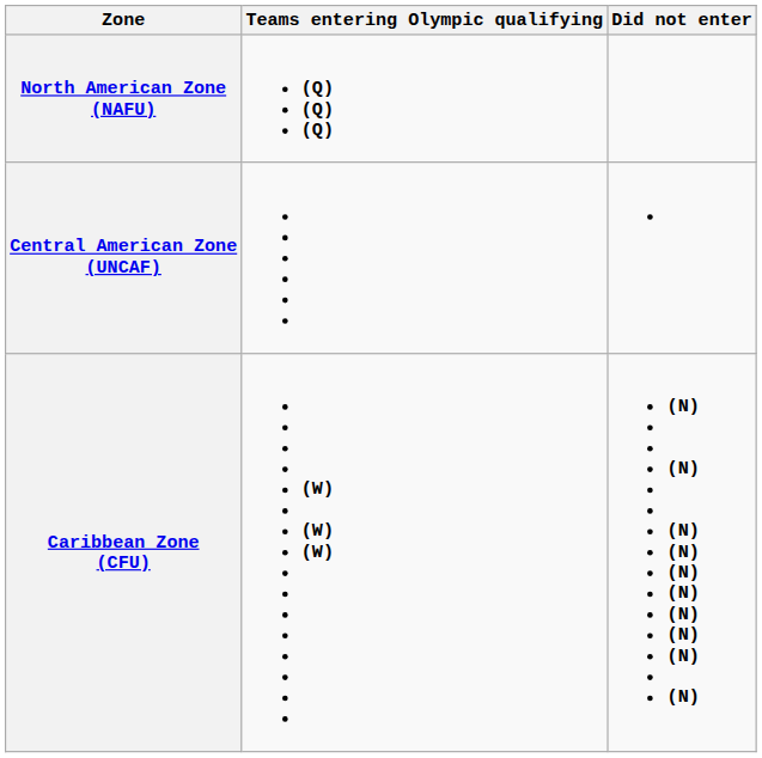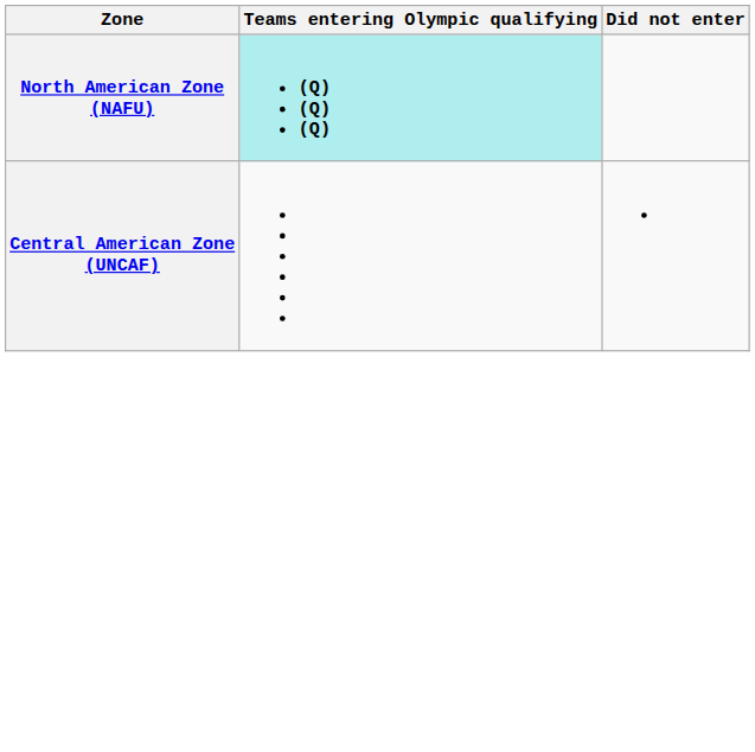 <table class="wikitable">
 <tr>
 <th>Zone</th>
 <th>Teams entering Olympic qualifying</th>
 <th>Did not enter</th>
 </tr>
 <tr>
 <th><a href='#'>North American Zone<br>(NAFU)</a></th>
-<td valign=top><br><ul><li><strong></strong> <strong>(Q)</strong></li><li><strong></strong> <strong>(Q)</strong></li><li><strong></strong> <strong>(Q)</strong></li></ul></td>
+<td valign=top style="background: paleturquoise;"><br><ul><li><strong></strong> <strong>(Q)</strong></li><li><strong></strong> <strong>(Q)</strong></li><li><strong></strong> <strong>(Q)</strong></li></ul></td>
 <td></td>
 </tr>
 <tr>
 <th><a href='#'>Central American Zone<br>(UNCAF)</a></th>
 <td valign=top><br><ul><li></li><li></li><li></li><li></li><li></li><li></li></ul></td>
 <td valign=top><br><ul><li></li></ul></td>
 </tr>
-<tr>
-<th><a href='#'>Caribbean Zone<br>(CFU)</a></th>
-<td valign=top><br><ul><li></li><li></li><li></li><li></li><li> <strong>(W)</strong></li><li></li><li> <strong>(W)</strong></li><li> <strong>(W)</strong></li><li></li><li></li><li></li><li></li><li></li><li></li><li></li><li></li></ul></td>
-<td valign=top><br><ul><li> <strong>(N)</strong></li><li></li><li></li><li> <strong>(N)</strong></li><li></li><li></li><li> <strong>(N)</strong></li><li> <strong>(N)</strong></li><li> <strong>(N)</strong></li><li> <strong>(N)</strong></li><li> <strong>(N)</strong></li><li> <strong>(N)</strong></li><li> <strong>(N)</strong></li><li></li><li> <strong>(N)</strong></li></ul></td>
-</tr>
 </table>
